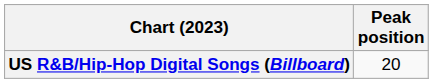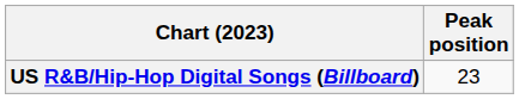 <table class="wikitable plainrowheaders" style="text-align:center">
 <tr>
 <th scope="col">Chart (2023)</th>
 <th scope="col">Peak<br>position</th>
 </tr>
 <tr>
 <th scope="row">US <a href='#'>R&B/Hip-Hop Digital Songs</a> (<em><a href='#'>Billboard</a></em>)</th>
-<td>20</td>
+<td>23</td>
 </tr>
 </table>
